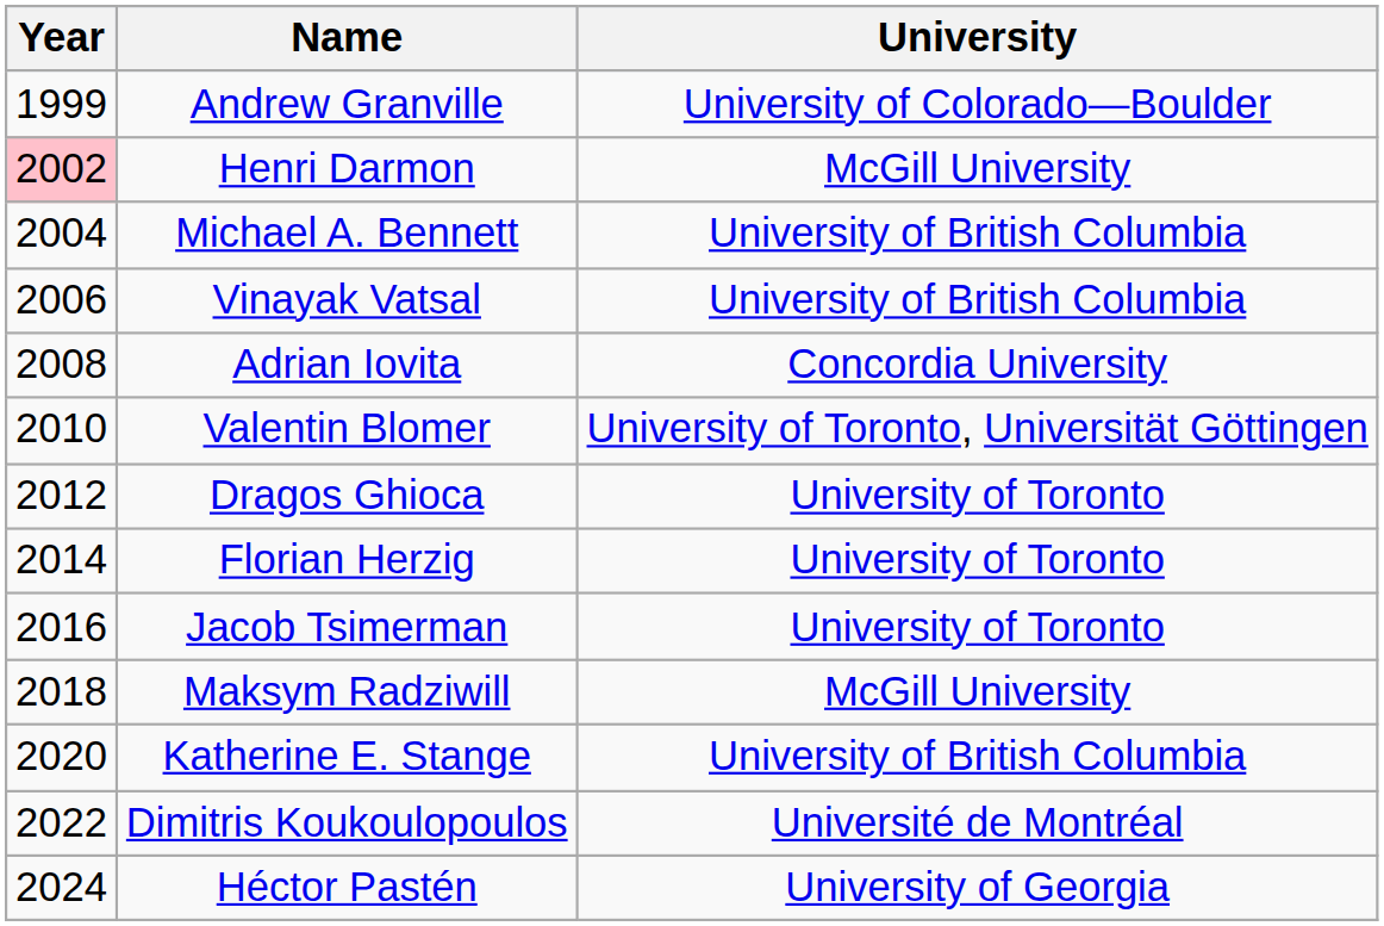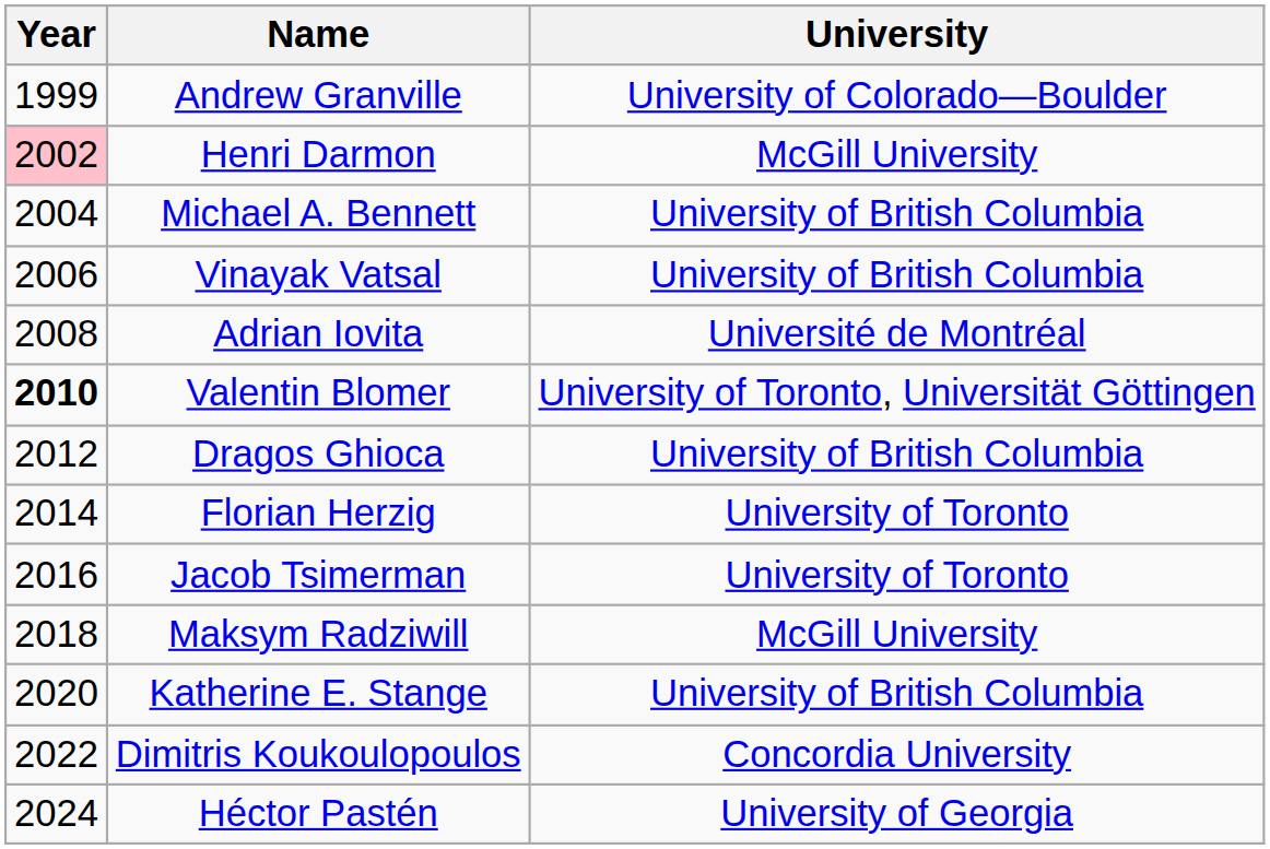 <table class="wikitable" style="text-align: center;">
 <tr bgcolor="#d1e4fd">
 <th>Year</th>
 <th>Name</th>
 <th>University</th>
 </tr>
 <tr>
 <td>1999</td>
 <td><a href='#'>Andrew Granville</a></td>
 <td><a href='#'>University of Colorado—Boulder</a></td>
 </tr>
 <tr>
 <td style="background: pink;">2002</td>
 <td><a href='#'>Henri Darmon</a></td>
 <td><a href='#'>McGill University</a></td>
 </tr>
 <tr>
 <td>2004</td>
 <td><a href='#'>Michael A. Bennett</a></td>
 <td><a href='#'>University of British Columbia</a></td>
 </tr>
 <tr>
 <td>2006</td>
 <td><a href='#'>Vinayak Vatsal</a></td>
 <td><a href='#'>University of British Columbia</a></td>
 </tr>
 <tr>
 <td>2008</td>
 <td><a href='#'>Adrian Iovita</a></td>
-<td><a href='#'>Concordia University</a></td>
+<td><a href='#'>Université de Montréal</a></td>
 </tr>
 <tr>
-<td>2010</td>
+<td><strong>2010</strong></td>
 <td><a href='#'>Valentin Blomer</a></td>
 <td><a href='#'>University of Toronto</a>, <a href='#'>Universität Göttingen</a></td>
 </tr>
 <tr>
 <td>2012</td>
 <td><a href='#'>Dragos Ghioca</a></td>
-<td><a href='#'>University of Toronto</a></td>
+<td><a href='#'>University of British Columbia</a></td>
 </tr>
 <tr>
 <td>2014</td>
 <td><a href='#'>Florian Herzig</a></td>
 <td><a href='#'>University of Toronto</a></td>
 </tr>
 <tr>
 <td>2016</td>
 <td><a href='#'>Jacob Tsimerman</a></td>
 <td><a href='#'>University of Toronto</a></td>
 </tr>
 <tr>
 <td>2018</td>
 <td><a href='#'>Maksym Radziwill</a></td>
 <td><a href='#'>McGill University</a></td>
 </tr>
 <tr>
 <td>2020</td>
 <td><a href='#'>Katherine E. Stange</a></td>
 <td><a href='#'>University of British Columbia</a></td>
 </tr>
 <tr>
 <td>2022</td>
 <td><a href='#'>Dimitris Koukoulopoulos</a></td>
-<td><a href='#'>Université de Montréal</a></td>
+<td><a href='#'>Concordia University</a></td>
 </tr>
 <tr>
 <td>2024</td>
 <td><a href='#'>Héctor Pastén</a></td>
 <td><a href='#'>University of Georgia</a></td>
 </tr>
 </table>
